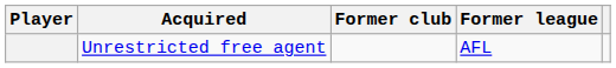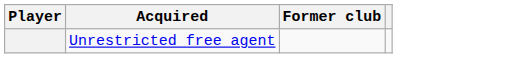 <table class="wikitable plainrowheaders sortable">
 <tr>
 <th scope="col">Player</th>
 <th scope="col">Acquired</th>
 <th scope="col">Former club</th>
-<th scope="col">Former league</th>
 <th scope="col" class="unsortable"></th>
 </tr>
 <tr>
 <th scope="row"></th>
 <td><a href='#'>Unrestricted free agent</a></td>
 <td></td>
-<td><a href='#'>AFL</a></td>
 <td></td>
 </tr>
 </table>
